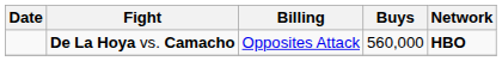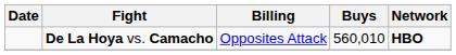 <table class="wikitable">
 <tr>
 <th>Date</th>
 <th>Fight</th>
 <th>Billing</th>
 <th>Buys</th>
 <th>Network</th>
 </tr>
 <tr>
 <td></td>
 <td><strong>De La Hoya</strong> vs. <strong>Camacho</strong></td>
 <td><a href='#'>Opposites Attack</a></td>
-<td>560,000</td>
+<td>560,010</td>
 <td><strong>HBO</strong></td>
 </tr>
 <tr>
 </tr>
 </table>
